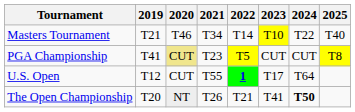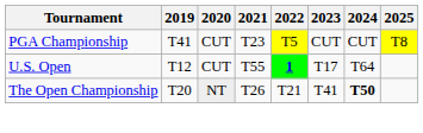 <table class="wikitable" style="font-size:95%;text-align:center;">
 <tr>
 <th>Tournament</th>
 <th>2019</th>
 <th>2020</th>
 <th>2021</th>
 <th>2022</th>
 <th>2023</th>
 <th>2024</th>
 <th>2025</th>
 </tr>
 <tr>
-<td align=left><a href='#'>Masters Tournament</a></td>
-<td>T21</td>
-<td>T46</td>
-<td>T34</td>
-<td>T14</td>
-<td style="background:yellow;">T10</td>
-<td>T22</td>
-<td>T40</td>
-</tr>
-<tr>
 <td align=left><a href='#'>PGA Championship</a></td>
 <td>T41</td>
-<td style="background: khaki;">CUT</td>
+<td>CUT</td>
 <td>T23</td>
 <td style="background:yellow;">T5</td>
 <td>CUT</td>
 <td>CUT</td>
 <td style="background:yellow;">T8</td>
 </tr>
 <tr>
 <td align=left><a href='#'>U.S. Open</a></td>
 <td>T12</td>
 <td>CUT</td>
 <td>T55</td>
 <td style="background:lime;"><strong><a href='#'>1</a></strong></td>
 <td>T17</td>
 <td>T64</td>
 <td></td>
 </tr>
 <tr>
 <td align=left><a href='#'>The Open Championship</a></td>
 <td>T20</td>
 <td style="background:#eeeeee;">NT</td>
 <td>T26</td>
 <td>T21</td>
 <td>T41</td>
 <td><strong>T50</strong></td>
 <td></td>
 </tr>
 </table>
